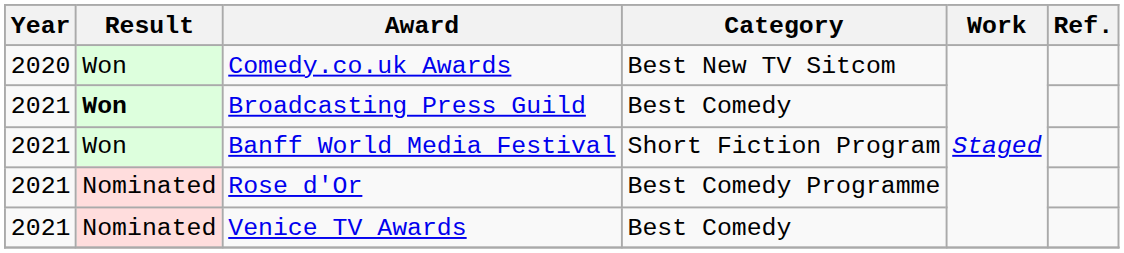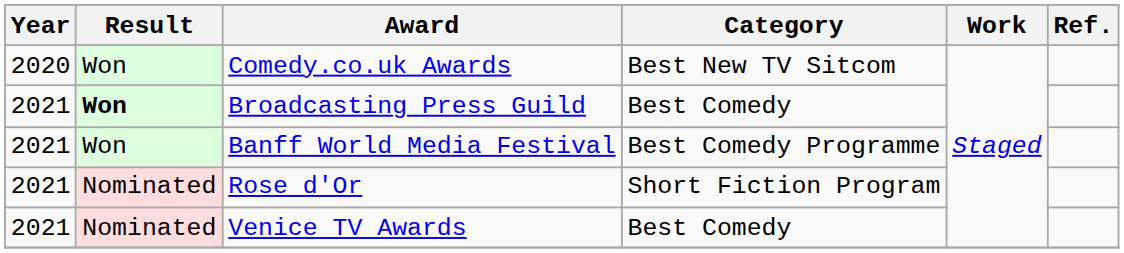 <table class="wikitable">
 <tr>
 <th>Year</th>
 <th>Result</th>
 <th>Award</th>
 <th>Category</th>
 <th>Work</th>
 <th>Ref.</th>
 </tr>
 <tr>
 <td>2020</td>
 <td style="background: #ddffdd">Won</td>
 <td><a href='#'>Comedy.co.uk Awards</a></td>
 <td>Best New TV Sitcom</td>
 <td rowspan="5"><em><a href='#'>Staged</a></em></td>
 <td></td>
 </tr>
 <tr>
 <td>2021</td>
 <td style="background: #ddffdd"><strong>Won</strong></td>
 <td><a href='#'>Broadcasting Press Guild</a></td>
 <td>Best Comedy</td>
 <td></td>
 </tr>
 <tr>
 <td>2021</td>
 <td style="background: #ddffdd">Won</td>
 <td><a href='#'>Banff World Media Festival</a></td>
-<td>Short Fiction Program</td>
+<td>Best Comedy Programme</td>
 <td></td>
 </tr>
 <tr>
 <td>2021</td>
 <td style="background: #ffdddd">Nominated</td>
 <td><a href='#'>Rose d'Or</a></td>
-<td>Best Comedy Programme</td>
+<td>Short Fiction Program</td>
 <td></td>
 </tr>
 <tr>
 <td>2021</td>
 <td style="background: #ffdddd">Nominated</td>
 <td><a href='#'>Venice TV Awards</a></td>
 <td>Best Comedy</td>
 <td></td>
 </tr>
 <tr>
 </tr>
 </table>
